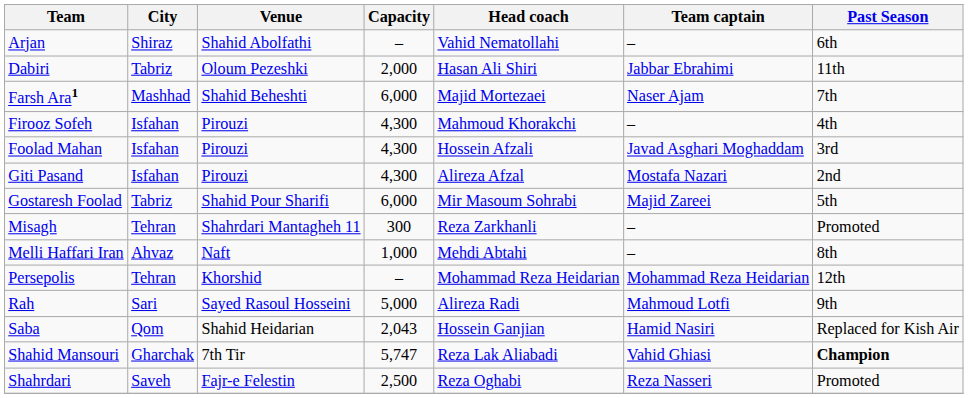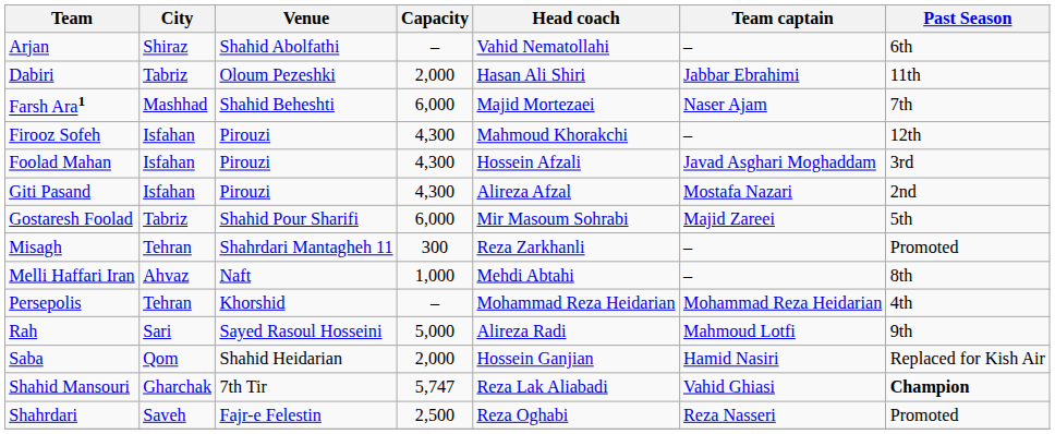 <table class="wikitable sortable">
 <tr>
 <th>Team</th>
 <th>City</th>
 <th>Venue</th>
 <th>Capacity</th>
 <th>Head coach</th>
 <th>Team captain</th>
 <th><a href='#'>Past Season</a></th>
 </tr>
 <tr>
 <td><a href='#'>Arjan</a></td>
 <td><a href='#'>Shiraz</a></td>
 <td><a href='#'>Shahid Abolfathi</a></td>
 <td align="center">–</td>
 <td> <a href='#'>Vahid Nematollahi</a></td>
 <td>–</td>
 <td>6th</td>
 </tr>
 <tr>
 <td><a href='#'>Dabiri</a></td>
 <td><a href='#'>Tabriz</a></td>
 <td><a href='#'>Oloum Pezeshki</a></td>
 <td align="center">2,000</td>
 <td> <a href='#'>Hasan Ali Shiri</a></td>
 <td> <a href='#'>Jabbar Ebrahimi</a></td>
 <td>11th</td>
 </tr>
 <tr>
 <td><a href='#'>Farsh Ara</a><sup><strong>1</strong></sup></td>
 <td><a href='#'>Mashhad</a></td>
 <td><a href='#'>Shahid Beheshti</a></td>
 <td align="center">6,000</td>
 <td> <a href='#'>Majid Mortezaei</a></td>
 <td> <a href='#'>Naser Ajam</a></td>
 <td>7th</td>
 </tr>
 <tr>
 <td><a href='#'>Firooz Sofeh</a></td>
 <td><a href='#'>Isfahan</a></td>
 <td><a href='#'>Pirouzi</a></td>
 <td align="center">4,300</td>
 <td> <a href='#'>Mahmoud Khorakchi</a></td>
 <td>–</td>
-<td>4th</td>
+<td>12th</td>
 </tr>
 <tr>
 <td><a href='#'>Foolad Mahan</a></td>
 <td><a href='#'>Isfahan</a></td>
 <td><a href='#'>Pirouzi</a></td>
 <td align="center">4,300</td>
 <td> <a href='#'>Hossein Afzali</a></td>
 <td> <a href='#'>Javad Asghari Moghaddam</a></td>
 <td>3rd</td>
 </tr>
 <tr>
 <td><a href='#'>Giti Pasand</a></td>
 <td><a href='#'>Isfahan</a></td>
 <td><a href='#'>Pirouzi</a></td>
 <td align="center">4,300</td>
 <td> <a href='#'>Alireza Afzal</a></td>
 <td> <a href='#'>Mostafa Nazari</a></td>
 <td>2nd</td>
 </tr>
 <tr>
 <td><a href='#'>Gostaresh Foolad</a></td>
 <td><a href='#'>Tabriz</a></td>
 <td><a href='#'>Shahid Pour Sharifi</a></td>
 <td align="center">6,000</td>
 <td> <a href='#'>Mir Masoum Sohrabi</a></td>
 <td> <a href='#'>Majid Zareei</a></td>
 <td>5th</td>
 </tr>
 <tr>
 <td><a href='#'>Misagh</a></td>
 <td><a href='#'>Tehran</a></td>
 <td><a href='#'>Shahrdari Mantagheh 11</a></td>
 <td align="center">300</td>
 <td> <a href='#'>Reza Zarkhanli</a></td>
 <td>–</td>
 <td>Promoted </td>
 </tr>
 <tr>
 <td><a href='#'>Melli Haffari Iran</a></td>
 <td><a href='#'>Ahvaz</a></td>
 <td><a href='#'>Naft</a></td>
 <td align="center">1,000</td>
 <td> <a href='#'>Mehdi Abtahi</a></td>
 <td>–</td>
 <td>8th</td>
 </tr>
 <tr>
 <td><a href='#'>Persepolis</a></td>
 <td><a href='#'>Tehran</a></td>
 <td><a href='#'>Khorshid</a></td>
 <td align="center">–</td>
 <td> <a href='#'>Mohammad Reza Heidarian</a></td>
 <td> <a href='#'>Mohammad Reza Heidarian</a></td>
-<td>12th</td>
+<td>4th</td>
 </tr>
 <tr>
 <td><a href='#'>Rah</a></td>
 <td><a href='#'>Sari</a></td>
 <td><a href='#'>Sayed Rasoul Hosseini</a></td>
 <td align="center">5,000</td>
 <td> <a href='#'>Alireza Radi</a></td>
 <td> <a href='#'>Mahmoud Lotfi</a></td>
 <td>9th</td>
 </tr>
 <tr>
 <td><a href='#'>Saba</a></td>
 <td><a href='#'>Qom</a></td>
 <td>Shahid Heidarian</td>
-<td align="center">2,043</td>
+<td align="center">2,000</td>
 <td> <a href='#'>Hossein Ganjian</a></td>
 <td> <a href='#'>Hamid Nasiri</a></td>
 <td>Replaced for Kish Air </td>
 </tr>
 <tr>
 <td><a href='#'>Shahid Mansouri</a></td>
 <td><a href='#'>Gharchak</a></td>
 <td>7th Tir</td>
 <td align="center">5,747</td>
 <td> <a href='#'>Reza Lak Aliabadi</a></td>
 <td> <a href='#'>Vahid Ghiasi</a></td>
 <td><strong>Champion</strong></td>
 </tr>
 <tr>
 <td><a href='#'>Shahrdari</a></td>
 <td><a href='#'>Saveh</a></td>
 <td><a href='#'>Fajr-e Felestin</a></td>
 <td align="center">2,500</td>
 <td> <a href='#'>Reza Oghabi</a></td>
 <td> <a href='#'>Reza Nasseri</a></td>
 <td>Promoted </td>
 </tr>
 <tr>
 </tr>
 </table>
